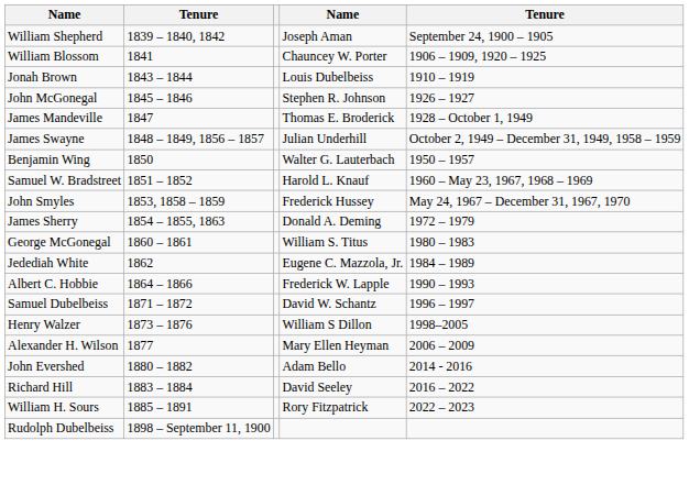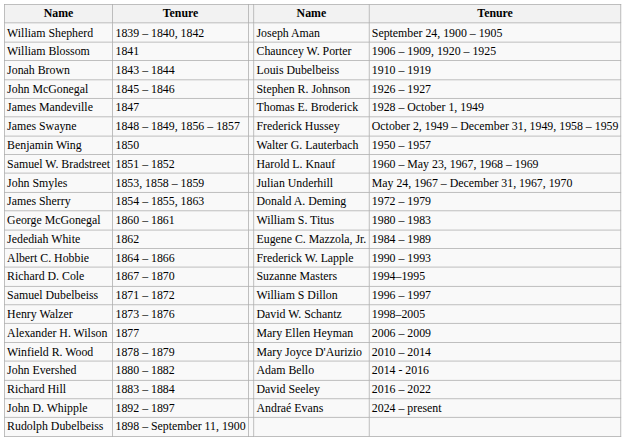 <table class="wikitable">
 <tr>
 <th>Name</th>
 <th>Tenure</th>
 <th></th>
 <th>Name</th>
 <th>Tenure</th>
 </tr>
 <tr>
 <td>William Shepherd</td>
 <td>1839 – 1840, 1842</td>
 <td></td>
 <td>Joseph Aman</td>
 <td>September 24, 1900 – 1905</td>
 </tr>
 <tr>
 <td>William Blossom</td>
 <td>1841</td>
 <td></td>
 <td>Chauncey W. Porter</td>
 <td>1906 – 1909, 1920 – 1925</td>
 </tr>
 <tr>
 <td>Jonah Brown</td>
 <td>1843 – 1844</td>
 <td></td>
 <td>Louis Dubelbeiss</td>
 <td>1910 – 1919</td>
 </tr>
 <tr>
 <td>John McGonegal</td>
 <td>1845 – 1846</td>
 <td></td>
 <td>Stephen R. Johnson</td>
 <td>1926 – 1927</td>
 </tr>
 <tr>
 <td>James Mandeville</td>
 <td>1847</td>
 <td></td>
 <td>Thomas E. Broderick</td>
 <td>1928 – October 1, 1949</td>
 </tr>
 <tr>
 <td>James Swayne</td>
 <td>1848 – 1849, 1856 – 1857</td>
 <td></td>
-<td>Julian Underhill</td>
+<td>Frederick Hussey</td>
 <td>October 2, 1949 – December 31, 1949, 1958 – 1959</td>
 </tr>
 <tr>
 <td>Benjamin Wing</td>
 <td>1850</td>
 <td></td>
 <td>Walter G. Lauterbach</td>
 <td>1950 – 1957</td>
 </tr>
 <tr>
 <td>Samuel W. Bradstreet</td>
 <td>1851 – 1852</td>
 <td></td>
 <td>Harold L. Knauf</td>
 <td>1960 – May 23, 1967, 1968 – 1969</td>
 </tr>
 <tr>
 <td>John Smyles</td>
 <td>1853, 1858 – 1859</td>
 <td></td>
-<td>Frederick Hussey</td>
+<td>Julian Underhill</td>
 <td>May 24, 1967 – December 31, 1967, 1970</td>
 </tr>
 <tr>
 <td>James Sherry</td>
 <td>1854 – 1855, 1863</td>
 <td></td>
 <td>Donald A. Deming</td>
 <td>1972 – 1979</td>
 </tr>
 <tr>
 <td>George McGonegal</td>
 <td>1860 – 1861</td>
 <td></td>
 <td>William S. Titus</td>
 <td>1980 – 1983</td>
 </tr>
 <tr>
 <td>Jedediah White</td>
 <td>1862</td>
 <td></td>
 <td>Eugene C. Mazzola, Jr.</td>
 <td>1984 – 1989</td>
 </tr>
 <tr>
 <td>Albert C. Hobbie</td>
 <td>1864 – 1866</td>
 <td></td>
 <td>Frederick W. Lapple</td>
 <td>1990 – 1993</td>
 </tr>
 <tr>
+<td>Richard D. Cole</td>
+<td>1867 – 1870</td>
+<td></td>
+<td>Suzanne Masters</td>
+<td>1994–1995</td>
+</tr>
+<tr>
 <td>Samuel Dubelbeiss</td>
 <td>1871 – 1872</td>
 <td></td>
-<td>David W. Schantz</td>
+<td>William S Dillon</td>
 <td>1996 – 1997</td>
 </tr>
 <tr>
 <td>Henry Walzer</td>
 <td>1873 – 1876</td>
 <td></td>
-<td>William S Dillon</td>
+<td>David W. Schantz</td>
 <td>1998–2005</td>
 </tr>
 <tr>
 <td>Alexander H. Wilson</td>
 <td>1877</td>
 <td></td>
 <td>Mary Ellen Heyman</td>
 <td>2006 – 2009</td>
+</tr>
+<tr>
+<td>Winfield R. Wood</td>
+<td>1878 – 1879</td>
+<td></td>
+<td>Mary Joyce D'Aurizio</td>
+<td>2010 – 2014</td>
 </tr>
 <tr>
 <td>John Evershed</td>
 <td>1880 – 1882</td>
 <td></td>
 <td>Adam Bello</td>
 <td>2014 - 2016</td>
 </tr>
 <tr>
 <td>Richard Hill</td>
 <td>1883 – 1884</td>
 <td></td>
 <td>David Seeley</td>
 <td>2016 – 2022</td>
 </tr>
 <tr>
-<td>William H. Sours</td>
-<td>1885 – 1891</td>
+<td>John D. Whipple</td>
+<td>1892 – 1897</td>
 <td></td>
-<td>Rory Fitzpatrick</td>
-<td>2022 – 2023</td>
+<td>Andraé Evans</td>
+<td>2024 – present</td>
 </tr>
 <tr>
 <td>Rudolph Dubelbeiss</td>
 <td>1898 – September 11, 1900</td>
 <td></td>
 <td></td>
 </tr>
 </table>
